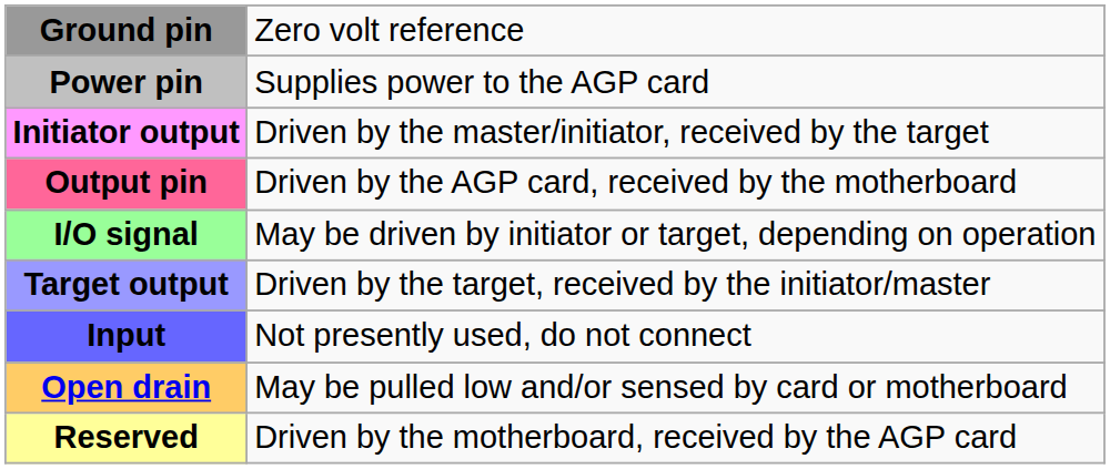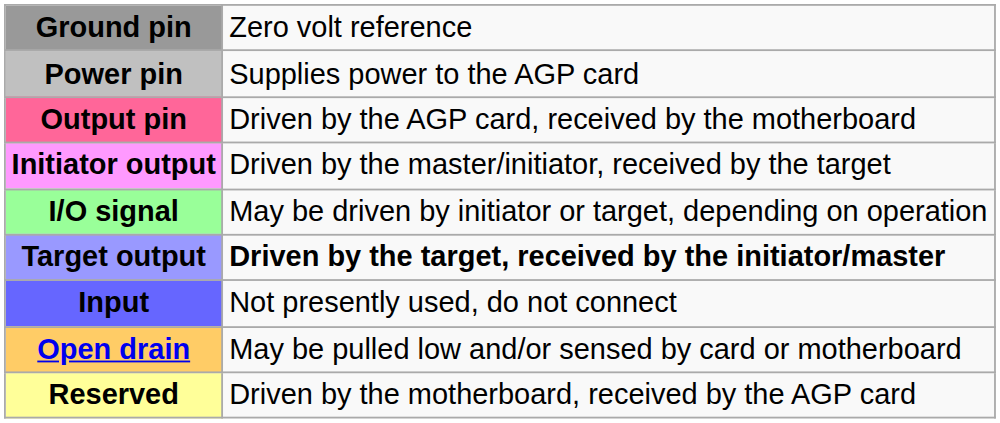 <table class=wikitable>
 <tr>
 <th style="background:#999">Ground pin</th>
 <td>Zero volt reference</td>
 </tr>
 <tr>
 <th style="background:silver">Power pin</th>
 <td>Supplies power to the AGP card</td>
 </tr>
 <tr>
+<th style="background:#f69">Output pin</th>
+<td>Driven by the AGP card, received by the motherboard</td>
+</tr>
+<tr>
 <th style="background:#f9f">Initiator output</th>
 <td>Driven by the master/initiator, received by the target</td>
-</tr>
-<tr>
-<th style="background:#f69">Output pin</th>
-<td>Driven by the AGP card, received by the motherboard</td>
 </tr>
 <tr>
 <th style="background:#9f9">I/O signal</th>
 <td>May be driven by initiator or target, depending on operation</td>
 </tr>
 <tr>
 <th style="background:#99f">Target output</th>
-<td>Driven by the target, received by the initiator/master</td>
+<td><strong>Driven by the target, received by the initiator/master</strong></td>
 </tr>
 <tr>
 <th style="background:#66f">Input</th>
 <td>Not presently used, do not connect</td>
 </tr>
 <tr>
 <th style="background:#fc6"><a href='#'>Open drain</a></th>
 <td>May be pulled low and/or sensed by card or motherboard</td>
 </tr>
 <tr>
 <th style="background:#ff9">Reserved</th>
 <td>Driven by the motherboard, received by the AGP card</td>
 </tr>
 </table>
